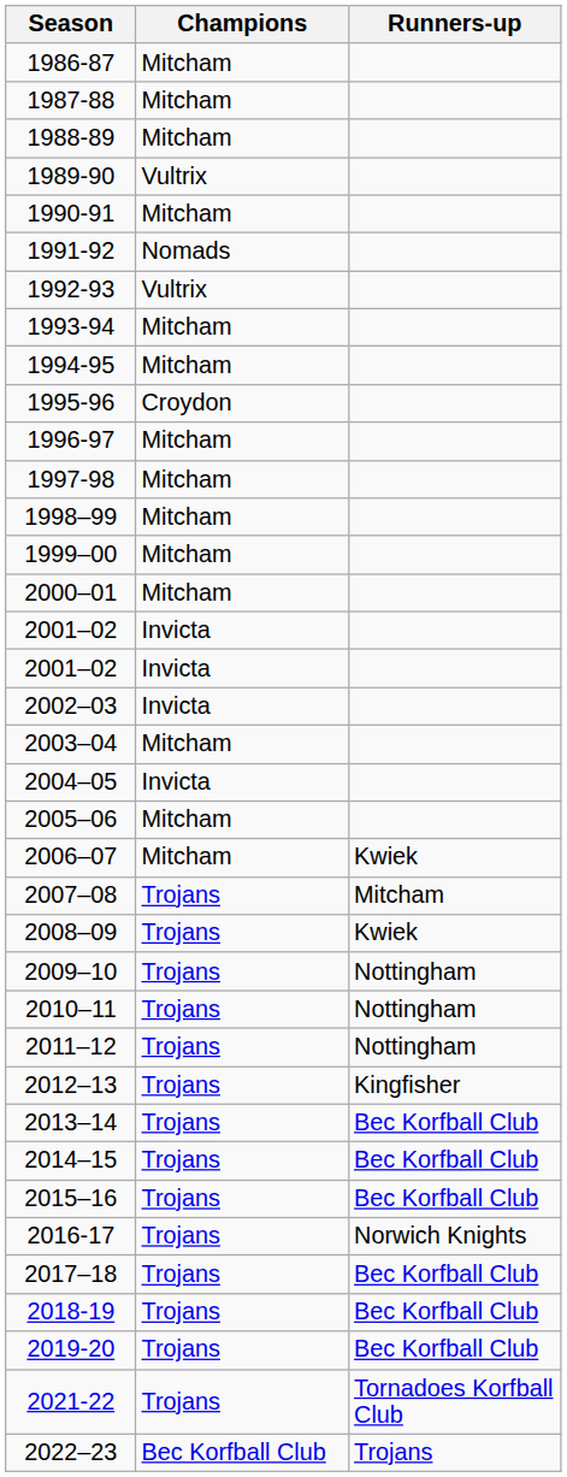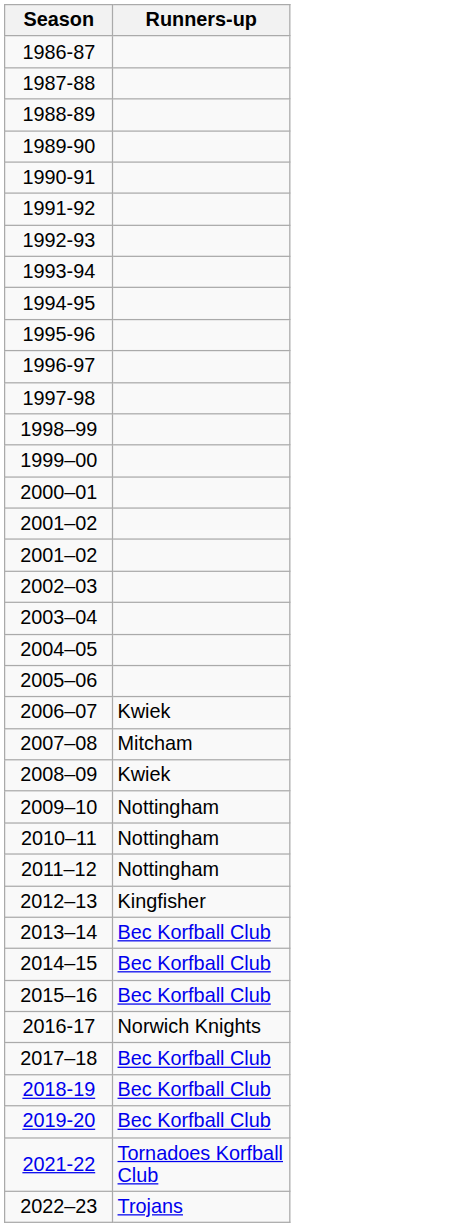 <table class="wikitable">
 <tr>
 <th style="width:80px">Season</th>
-<th style="width:135px">Champions </th>
 <th style="width:135px">Runners-up</th>
 </tr>
 <tr>
 <td style="text-align:center">1986-87</td>
-<td>Mitcham</td>
 <td></td>
 </tr>
 <tr>
 <td style="text-align:center">1987-88</td>
-<td>Mitcham</td>
 <td></td>
 </tr>
 <tr>
 <td style="text-align:center">1988-89</td>
-<td>Mitcham</td>
 <td></td>
 </tr>
 <tr>
 <td style="text-align:center">1989-90</td>
-<td>Vultrix</td>
 <td></td>
 </tr>
 <tr>
 <td style="text-align:center">1990-91</td>
-<td>Mitcham</td>
 <td></td>
 </tr>
 <tr>
 <td style="text-align:center">1991-92</td>
-<td>Nomads</td>
 <td></td>
 </tr>
 <tr>
 <td style="text-align:center">1992-93</td>
-<td>Vultrix</td>
 <td></td>
 </tr>
 <tr>
 <td style="text-align:center">1993-94</td>
-<td>Mitcham</td>
 <td></td>
 </tr>
 <tr>
 <td style="text-align:center">1994-95</td>
-<td>Mitcham</td>
 <td></td>
 </tr>
 <tr>
 <td style="text-align:center">1995-96</td>
-<td>Croydon</td>
 <td></td>
 </tr>
 <tr>
 <td style="text-align:center">1996-97</td>
-<td>Mitcham</td>
 <td></td>
 </tr>
 <tr>
 <td style="text-align:center">1997-98</td>
-<td>Mitcham</td>
 <td></td>
 </tr>
 <tr>
 <td style="text-align:center">1998–99</td>
-<td>Mitcham</td>
 <td></td>
 </tr>
 <tr>
 <td style="text-align:center">1999–00</td>
-<td>Mitcham</td>
 <td></td>
 </tr>
 <tr>
 <td style="text-align:center">2000–01</td>
-<td>Mitcham</td>
 <td></td>
 </tr>
 <tr>
 <td style="text-align:center">2001–02</td>
-<td>Invicta</td>
 <td></td>
 </tr>
 <tr>
 <td style="text-align:center">2001–02</td>
-<td>Invicta</td>
 <td></td>
 </tr>
 <tr>
 <td style="text-align:center">2002–03</td>
-<td>Invicta</td>
 <td></td>
 </tr>
 <tr>
 <td style="text-align:center">2003–04</td>
-<td>Mitcham</td>
 <td></td>
 </tr>
 <tr>
 <td style="text-align:center">2004–05</td>
-<td>Invicta</td>
 <td></td>
 </tr>
 <tr>
 <td style="text-align:center">2005–06</td>
-<td>Mitcham</td>
 <td></td>
 </tr>
 <tr>
 <td style="text-align:center">2006–07</td>
-<td>Mitcham</td>
 <td>Kwiek</td>
 </tr>
 <tr>
 <td style="text-align:center">2007–08</td>
-<td><a href='#'>Trojans</a></td>
 <td>Mitcham</td>
 </tr>
 <tr>
 <td style="text-align:center">2008–09</td>
-<td><a href='#'>Trojans</a></td>
 <td>Kwiek</td>
 </tr>
 <tr>
 <td style="text-align:center">2009–10</td>
-<td><a href='#'>Trojans</a></td>
 <td>Nottingham</td>
 </tr>
 <tr>
 <td style="text-align:center">2010–11</td>
-<td><a href='#'>Trojans</a></td>
 <td>Nottingham</td>
 </tr>
 <tr>
 <td style="text-align:center">2011–12</td>
-<td><a href='#'>Trojans</a></td>
 <td>Nottingham</td>
 </tr>
 <tr>
 <td style="text-align:center">2012–13</td>
-<td><a href='#'>Trojans</a></td>
 <td>Kingfisher</td>
 </tr>
 <tr>
 <td style="text-align:center">2013–14</td>
-<td><a href='#'>Trojans</a></td>
 <td><a href='#'>Bec Korfball Club</a></td>
 </tr>
 <tr>
 <td style="text-align:center">2014–15</td>
-<td><a href='#'>Trojans</a></td>
 <td><a href='#'>Bec Korfball Club</a></td>
 </tr>
 <tr>
 <td style="text-align:center">2015–16</td>
-<td><a href='#'>Trojans</a></td>
 <td><a href='#'>Bec Korfball Club</a></td>
 </tr>
 <tr>
 <td style="text-align:center">2016-17</td>
-<td><a href='#'>Trojans</a></td>
 <td>Norwich Knights</td>
 </tr>
 <tr>
 <td style="text-align:center">2017–18</td>
-<td><a href='#'>Trojans</a></td>
 <td><a href='#'>Bec Korfball Club</a></td>
 </tr>
 <tr>
 <td style="text-align:center"><a href='#'>2018-19</a></td>
-<td><a href='#'>Trojans</a></td>
 <td><a href='#'>Bec Korfball Club</a></td>
 </tr>
 <tr>
 <td style="text-align:center"><a href='#'>2019-20</a></td>
-<td><a href='#'>Trojans</a></td>
 <td><a href='#'>Bec Korfball Club</a></td>
 </tr>
 <tr>
 <td style="text-align:center"><a href='#'>2021-22</a></td>
-<td><a href='#'>Trojans</a></td>
 <td><a href='#'>Tornadoes Korfball Club</a></td>
 </tr>
 <tr>
 <td style="text-align:center">2022–23</td>
-<td><a href='#'>Bec Korfball Club</a></td>
 <td><a href='#'>Trojans</a></td>
 </tr>
 </table>
